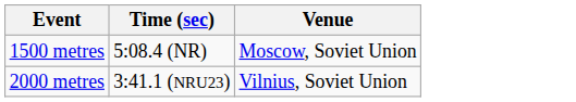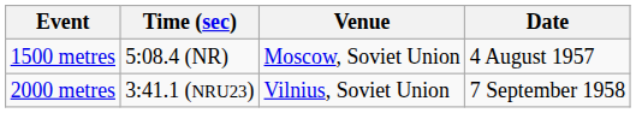 <table class=wikitable>
 <tr>
 <th>Event</th>
 <th>Time (<a href='#'>sec</a>)</th>
 <th>Venue</th>
+<th>Date</th>
 </tr>
 <tr>
 <td><a href='#'>1500 metres</a></td>
 <td>5:08.4 (NR)</td>
 <td><a href='#'>Moscow</a>, Soviet Union</td>
+<td>4 August 1957</td>
 </tr>
 <tr>
 <td><a href='#'>2000 metres</a></td>
 <td>3:41.1 (<small>NRU23</small>)</td>
 <td><a href='#'>Vilnius</a>, Soviet Union</td>
+<td>7 September 1958</td>
 </tr>
 </table>
